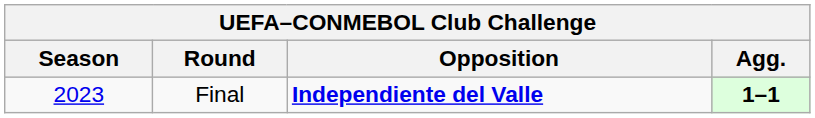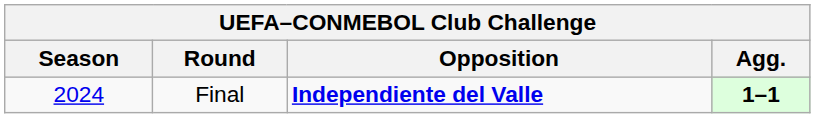 <table class="wikitable collapsible">
 <tr>
 <th colspan="4" width="560">UEFA–CONMEBOL Club Challenge</th>
 </tr>
 <tr>
 <th>Season</th>
 <th>Round</th>
 <th>Opposition</th>
 <th>Agg.</th>
 </tr>
 <tr>
-<td style="text-align:center;"><a href='#'>2023</a></td>
+<td style="text-align:center;"><a href='#'>2024</a></td>
 <td style="text-align:center;">Final</td>
 <td><strong> <a href='#'>Independiente del Valle</a></strong></td>
 <td style="text-align:center; background:#dfd"><strong>1–1 </strong></td>
 </tr>
 </table>
